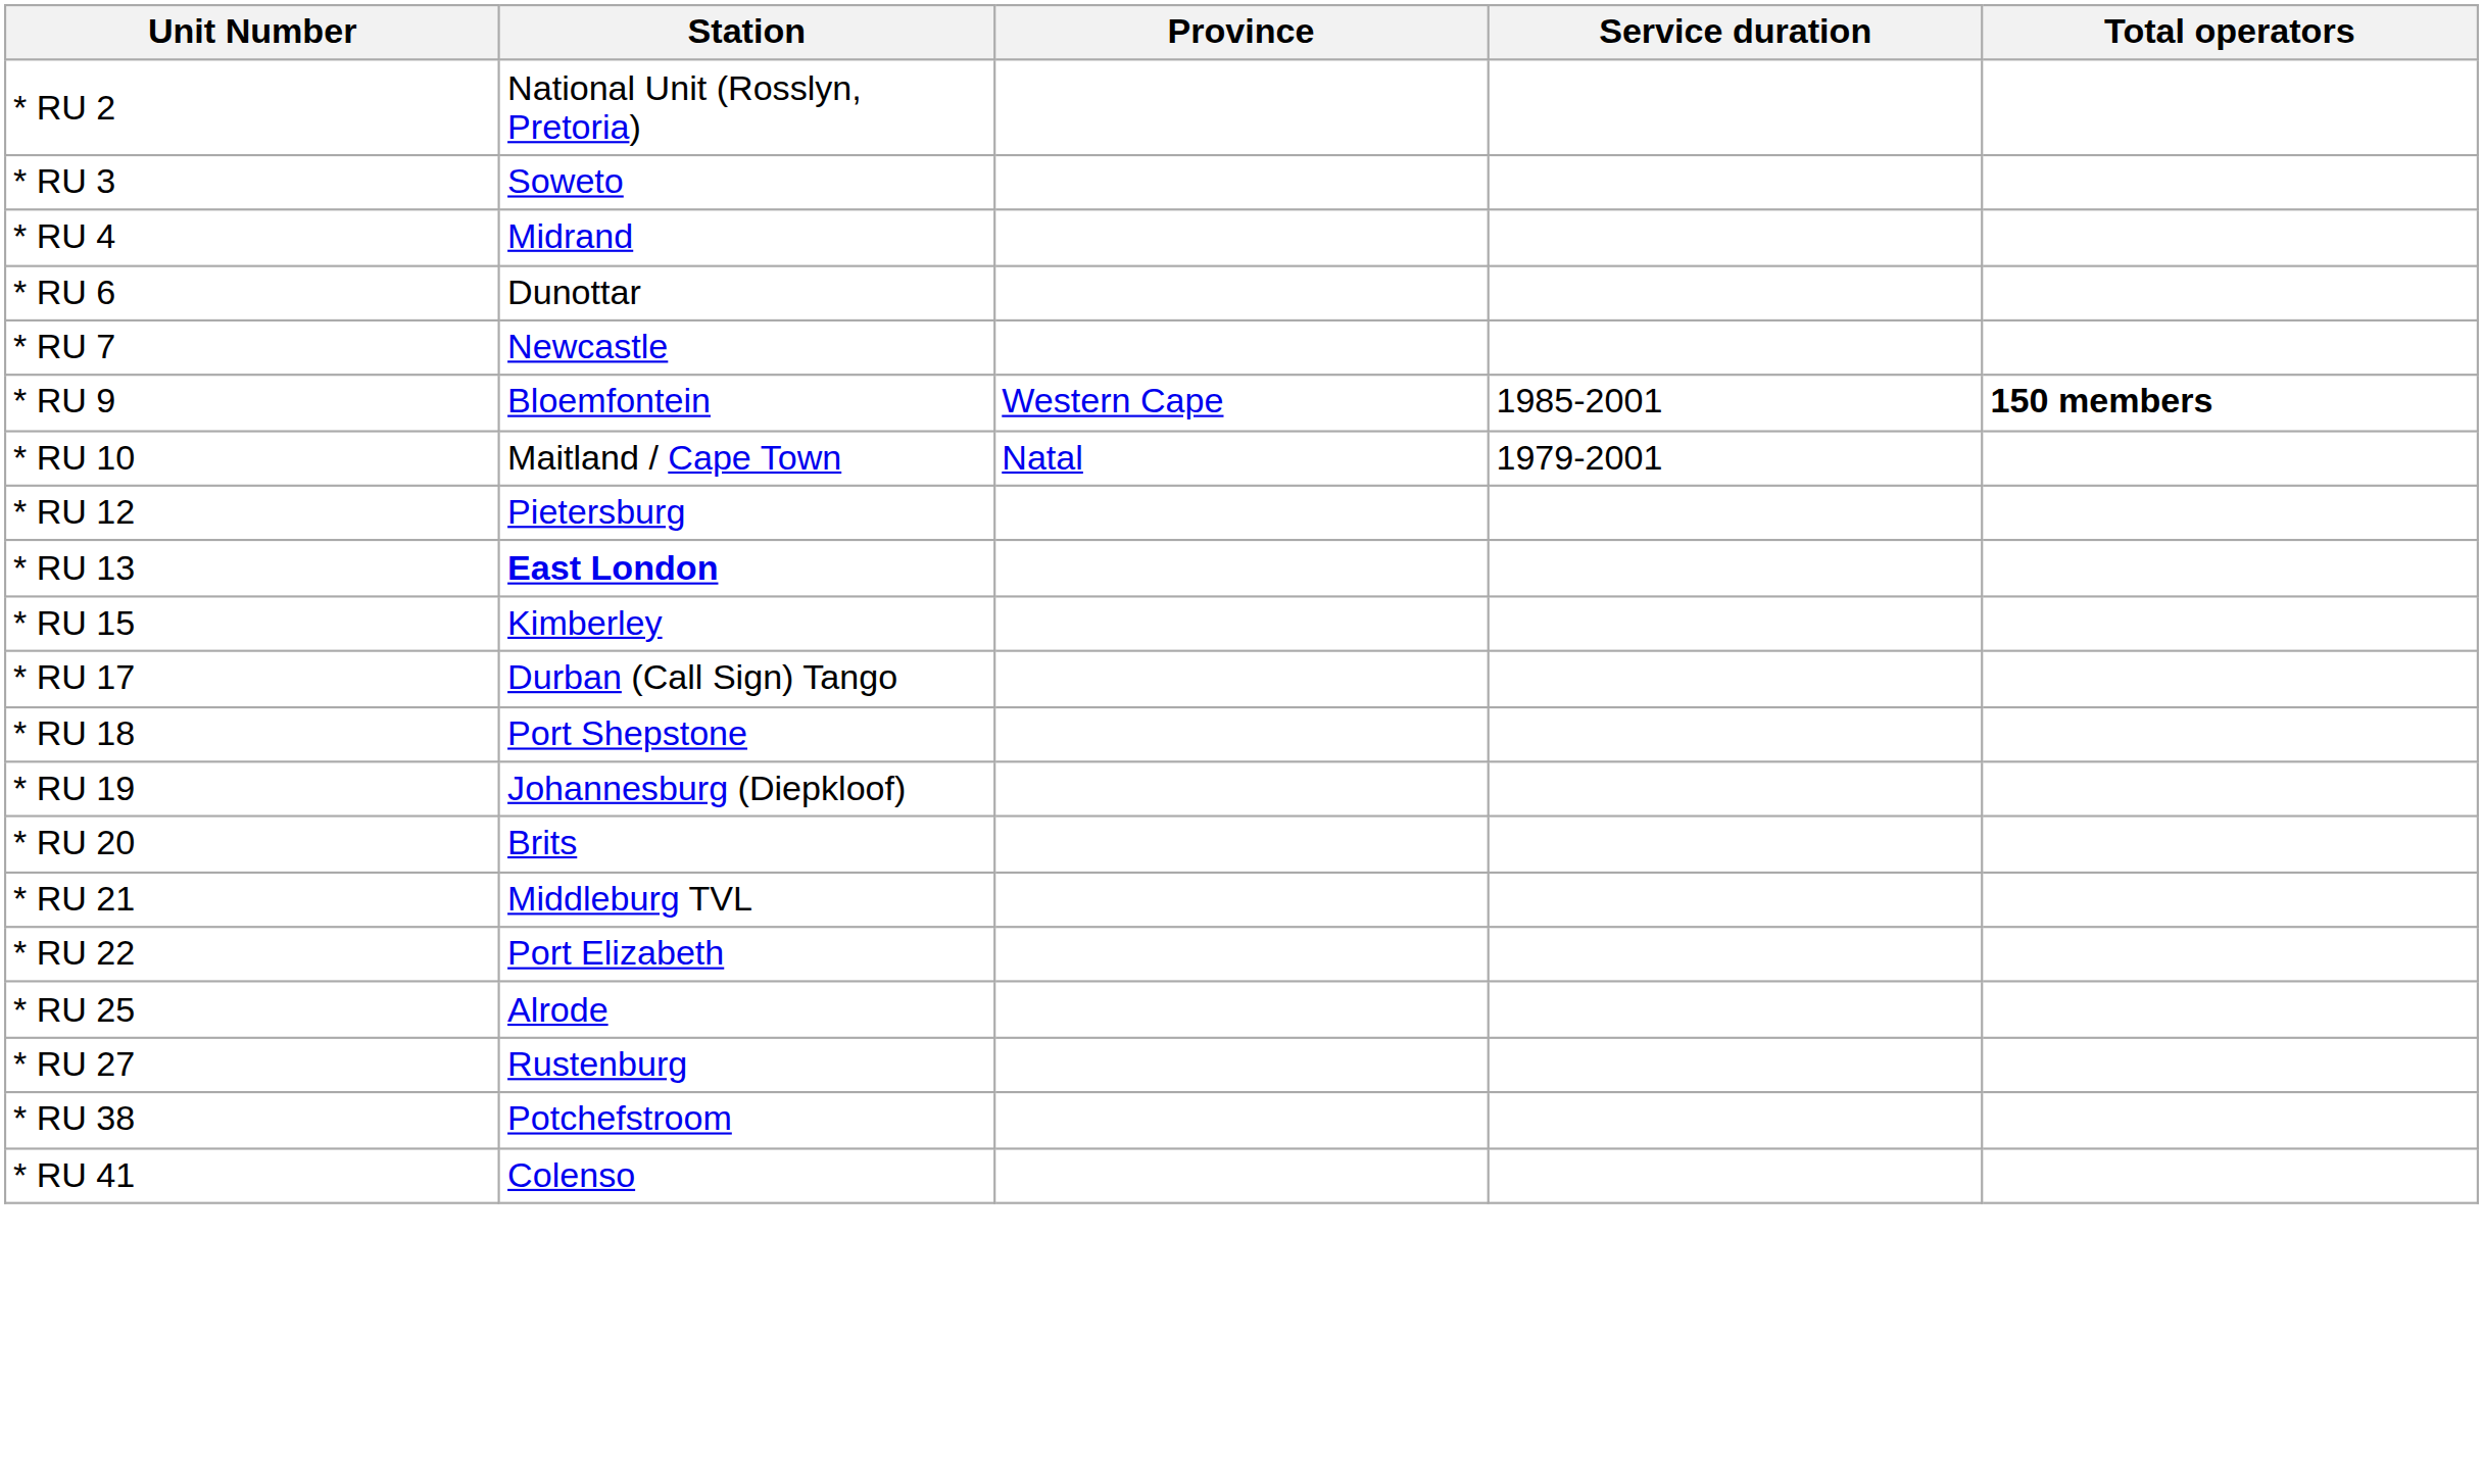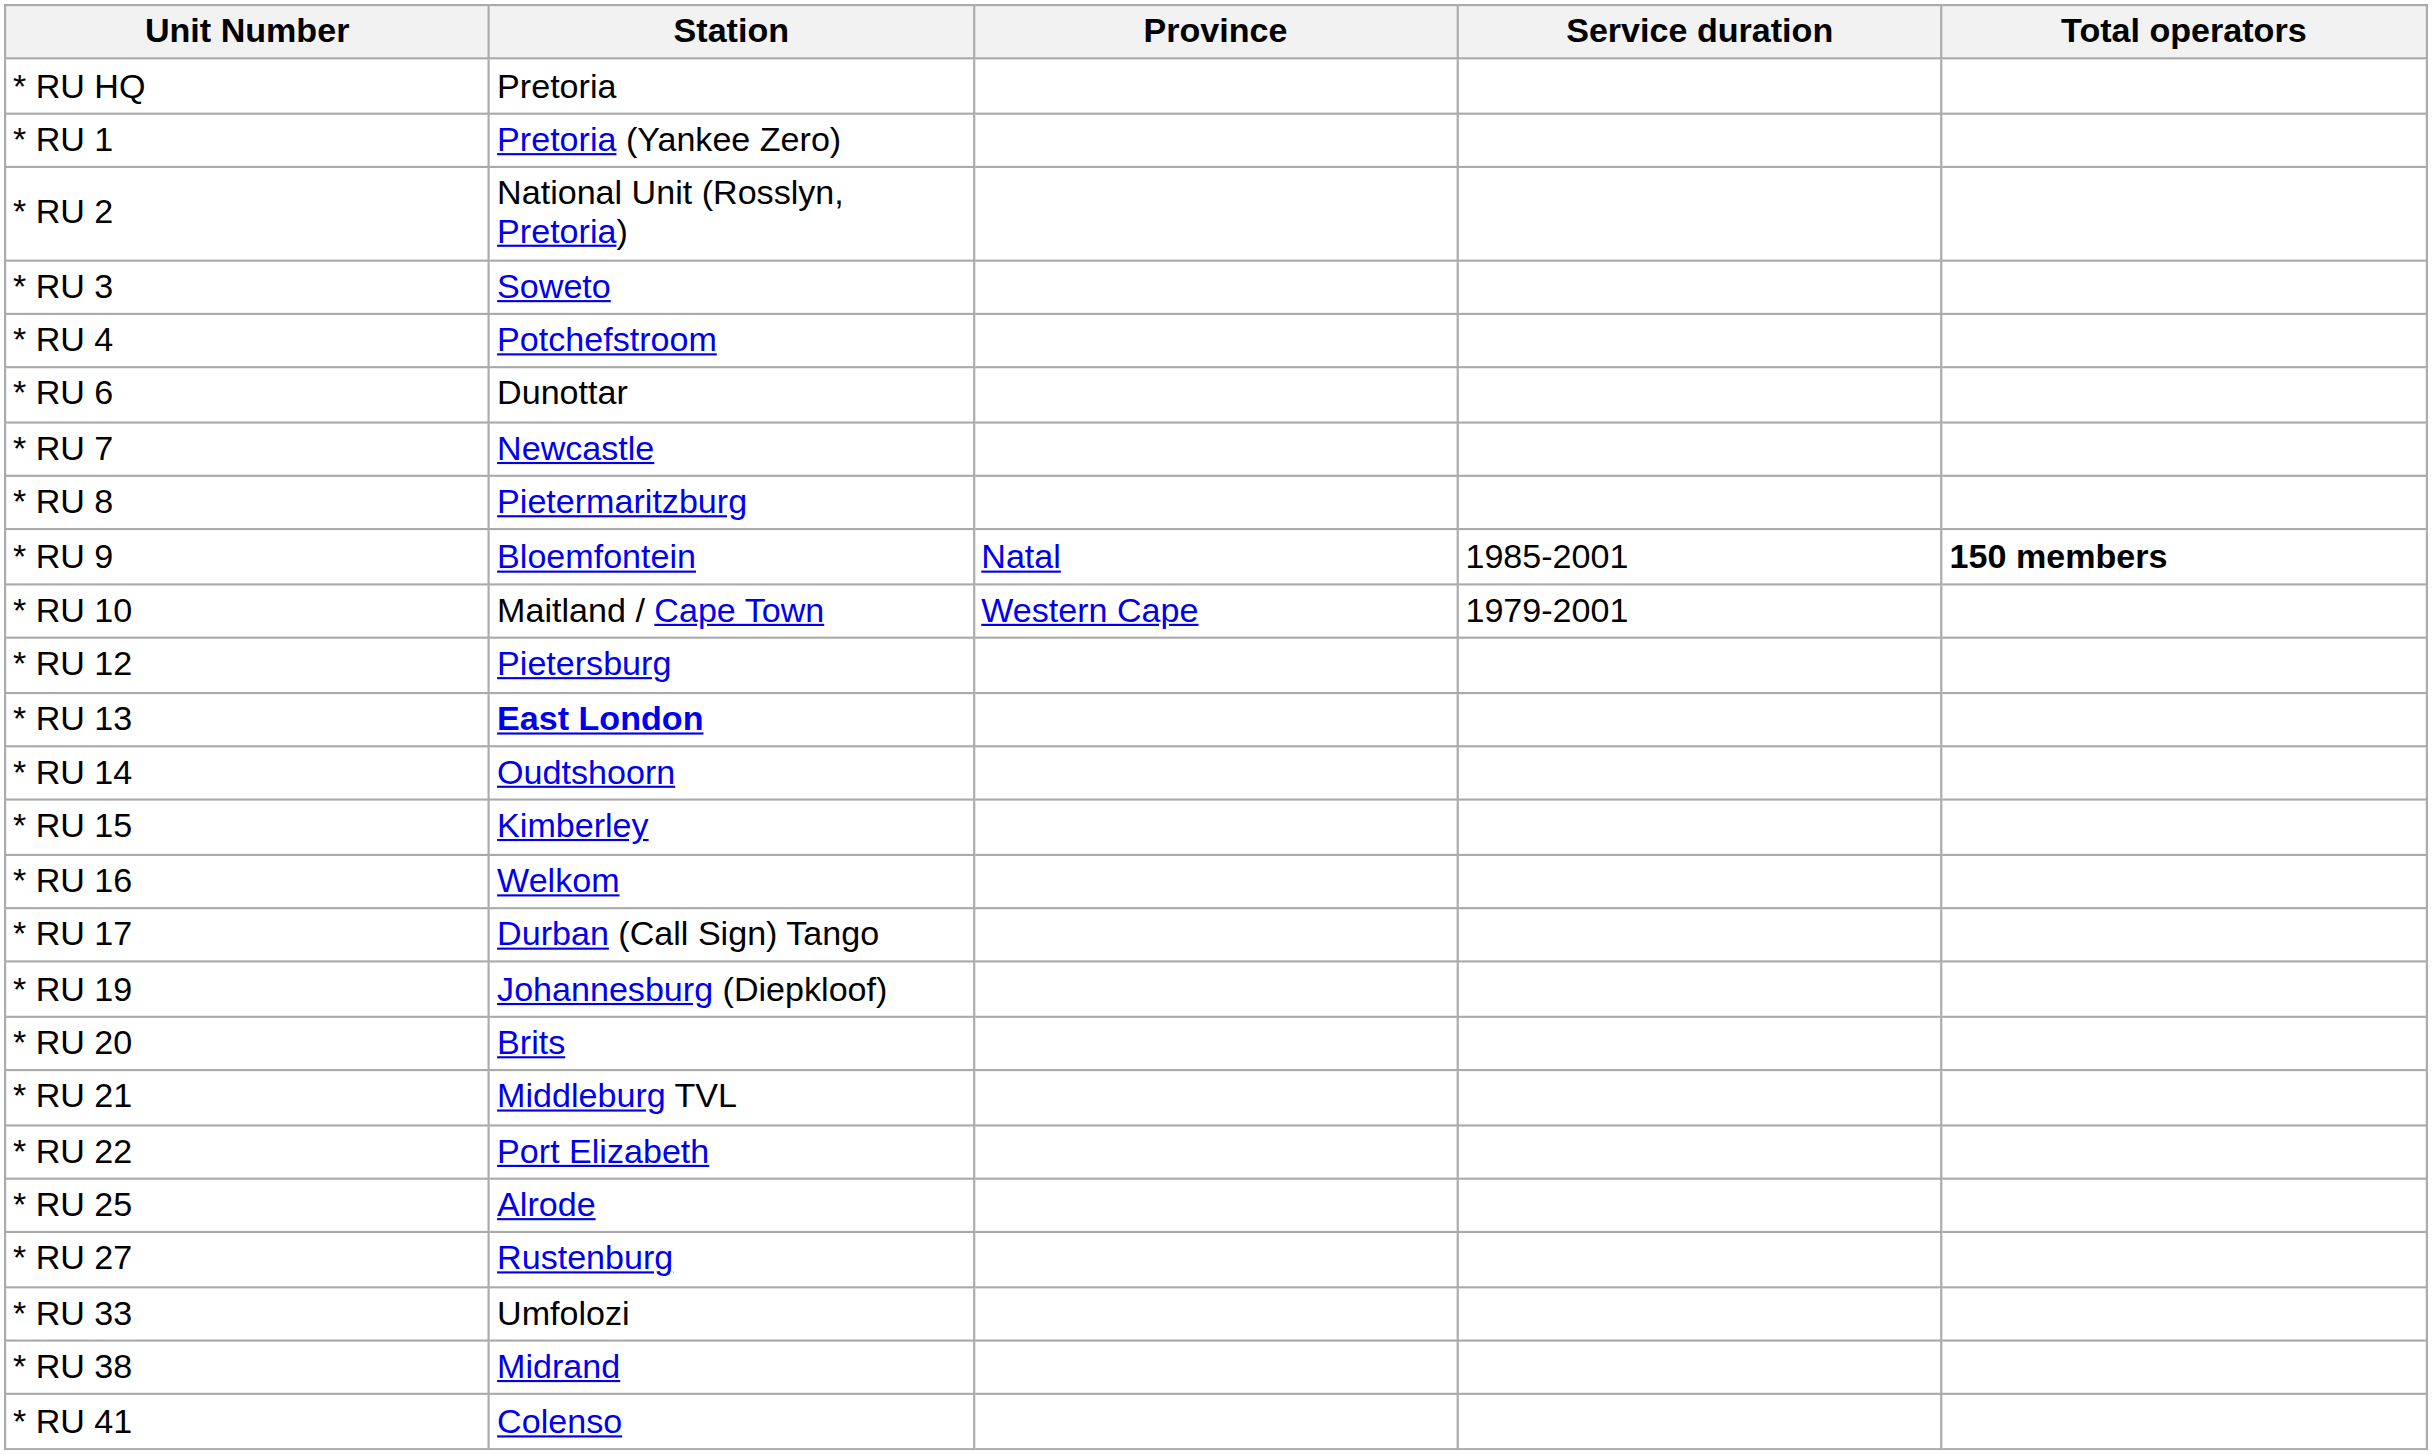 <table class="wikitable" style="width:90%;">
 <tr>
 <th style="width:20%;">Unit Number</th>
 <th style="width:20%;">Station</th>
 <th style="width:20%;">Province</th>
 <th style="width:20%;">Service duration</th>
 <th style="width:20%;">Total operators</th>
+</tr>
+<tr style="background:#ffffff; color:black">
+<td>* RU HQ</td>
+<td>Pretoria</td>
+<td></td>
+<td></td>
+<td></td>
+</tr>
+<tr style="background:#ffffff; color:black">
+<td>* RU 1</td>
+<td><a href='#'>Pretoria</a> (Yankee Zero)</td>
+<td></td>
+<td></td>
+<td></td>
 </tr>
 <tr style="background:#ffffff; color:black">
 <td>* RU 2</td>
 <td>National Unit (Rosslyn, <a href='#'>Pretoria</a>)</td>
 <td></td>
 <td></td>
 <td></td>
 </tr>
 <tr style="background:#ffffff; color:black">
 <td>* RU 3</td>
 <td><a href='#'>Soweto</a></td>
 <td></td>
 <td></td>
 <td></td>
 </tr>
 <tr style="background:#ffffff; color:black">
 <td>* RU 4</td>
-<td><a href='#'>Midrand</a></td>
+<td><a href='#'>Potchefstroom</a></td>
 <td></td>
 <td></td>
 <td></td>
 </tr>
 <tr style="background:#ffffff; color:black">
 <td>* RU 6</td>
 <td>Dunottar</td>
 <td></td>
 <td></td>
 <td></td>
 </tr>
 <tr style="background:#ffffff; color:black">
 <td>* RU 7</td>
 <td><a href='#'>Newcastle</a></td>
 <td></td>
 <td></td>
 <td></td>
 </tr>
 <tr style="background:#ffffff; color:black">
+<td>* RU 8</td>
+<td><a href='#'>Pietermaritzburg</a></td>
+<td></td>
+<td></td>
+<td></td>
+</tr>
+<tr style="background:#ffffff; color:black">
 <td>* RU 9</td>
 <td><a href='#'>Bloemfontein</a></td>
-<td><a href='#'>Western Cape</a></td>
+<td><a href='#'>Natal</a></td>
 <td>1985-2001</td>
 <td><strong>150 members</strong></td>
 </tr>
 <tr style="background:#ffffff; color:black">
 <td>* RU 10</td>
 <td>Maitland / <a href='#'>Cape Town</a></td>
-<td><a href='#'>Natal</a></td>
+<td><a href='#'>Western Cape</a></td>
 <td>1979-2001</td>
 <td></td>
 </tr>
 <tr style="background:#ffffff; color:black">
 <td>* RU 12</td>
 <td><a href='#'>Pietersburg</a></td>
 <td></td>
 <td></td>
 <td></td>
 </tr>
 <tr style="background:#ffffff; color:black">
 <td>* RU 13</td>
 <td><strong><a href='#'>East London</a></strong></td>
 <td></td>
 <td></td>
 <td></td>
 </tr>
 <tr style="background:#ffffff; color:black">
+<td>* RU 14</td>
+<td><a href='#'>Oudtshoorn</a></td>
+<td></td>
+<td></td>
+<td></td>
+</tr>
+<tr style="background:#ffffff; color:black">
 <td>* RU 15</td>
 <td><a href='#'>Kimberley</a></td>
 <td></td>
 <td></td>
 <td></td>
 </tr>
 <tr style="background:#ffffff; color:black">
-<td>* RU 17</td>
-<td><a href='#'>Durban</a> (Call Sign) Tango</td>
+<td>* RU 16</td>
+<td><a href='#'>Welkom</a></td>
 <td></td>
 <td></td>
 <td></td>
 </tr>
 <tr style="background:#ffffff; color:black">
-<td>* RU 18</td>
-<td><a href='#'>Port Shepstone</a></td>
+<td>* RU 17</td>
+<td><a href='#'>Durban</a> (Call Sign) Tango</td>
 <td></td>
 <td></td>
 <td></td>
 </tr>
 <tr style="background:#ffffff; color:black">
 <td>* RU 19</td>
 <td><a href='#'>Johannesburg</a> (Diepkloof)</td>
 <td></td>
 <td></td>
 <td></td>
 </tr>
 <tr style="background:#ffffff; color:black">
 <td>* RU 20</td>
 <td><a href='#'>Brits</a></td>
 <td></td>
 <td></td>
 <td></td>
 </tr>
 <tr style="background:#ffffff; color:black">
 <td>* RU 21</td>
 <td><a href='#'>Middleburg</a> TVL</td>
 <td></td>
 <td></td>
 <td></td>
 </tr>
 <tr style="background:#ffffff; color:black">
 <td>* RU 22</td>
 <td><a href='#'>Port Elizabeth</a></td>
 <td></td>
 <td></td>
 <td></td>
 </tr>
 <tr style="background:#ffffff; color:black">
 <td>* RU 25</td>
 <td><a href='#'>Alrode</a></td>
 <td></td>
 <td></td>
 <td></td>
 </tr>
 <tr style="background:#ffffff; color:black">
 <td>* RU 27</td>
 <td><a href='#'>Rustenburg</a></td>
 <td></td>
 <td></td>
 <td></td>
 </tr>
 <tr style="background:#ffffff; color:black">
+<td>* RU 33</td>
+<td>Umfolozi</td>
+<td></td>
+<td></td>
+<td></td>
+</tr>
+<tr style="background:#ffffff; color:black">
 <td>* RU 38</td>
-<td><a href='#'>Potchefstroom</a></td>
+<td><a href='#'>Midrand</a></td>
 <td></td>
 <td></td>
 <td></td>
 </tr>
 <tr style="background:#ffffff; color:black">
 <td>* RU 41</td>
 <td><a href='#'>Colenso</a></td>
 <td></td>
 <td></td>
 <td></td>
 </tr>
 </table>
